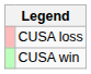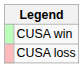 <table class="wikitable" style="font-size:90%">
 <tr>
 <th colspan="2">Legend</th>
 </tr>
 <tr>
+<td style="background:#bfb;"> </td>
+<td>CUSA win</td>
+</tr>
+<tr>
 <td style="background:#fbb;"> </td>
 <td>CUSA loss</td>
 </tr>
-<tr>
-<td style="background:#bfb;"> </td>
-<td>CUSA win</td>
-</tr>
 </table>
